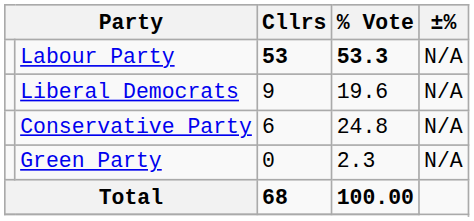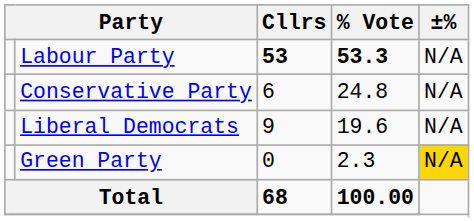 <table class="wikitable">
 <tr>
 <th colspan="2">Party</th>
 <th>Cllrs</th>
 <th>% Vote</th>
 <th>±%</th>
 </tr>
 <tr>
 <td></td>
 <td><a href='#'>Labour Party</a></td>
 <td><strong>53</strong></td>
 <td><strong>53.3</strong></td>
 <td>N/A</td>
 </tr>
 <tr>
 <td></td>
+<td><a href='#'>Conservative Party</a></td>
+<td>6</td>
+<td>24.8</td>
+<td>N/A</td>
+</tr>
+<tr>
+<td></td>
 <td><a href='#'>Liberal Democrats</a></td>
 <td>9</td>
 <td>19.6</td>
 <td>N/A</td>
 </tr>
 <tr>
 <td></td>
-<td><a href='#'>Conservative Party</a></td>
-<td>6</td>
-<td>24.8</td>
-<td>N/A</td>
-</tr>
-<tr>
-<td></td>
 <td><a href='#'>Green Party</a></td>
 <td>0</td>
 <td>2.3</td>
-<td>N/A</td>
+<td style="background: gold;">N/A</td>
 </tr>
 <tr>
 <th colspan="2">Total</th>
 <td><strong>68</strong></td>
 <td><strong>100.00</strong></td>
 </tr>
 <tr>
 </tr>
 </table>
